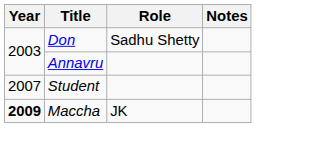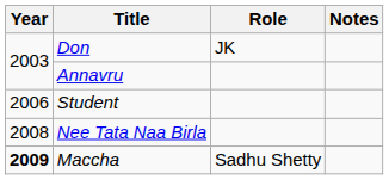 <table class="wikitable sortable">
 <tr>
 <th>Year</th>
 <th>Title</th>
 <th>Role</th>
 <th class="unsortable">Notes</th>
 </tr>
 <tr>
 <td rowspan=2>2003</td>
 <td><em><a href='#'>Don</a></em></td>
-<td>Sadhu Shetty</td>
+<td>JK</td>
 <td></td>
 </tr>
 <tr>
 <td><em><a href='#'>Annavru</a></em></td>
 <td></td>
 <td></td>
 </tr>
 <tr>
-<td>2007</td>
+<td>2006</td>
 <td><em>Student</em></td>
+<td></td>
+<td></td>
+</tr>
+<tr>
+<td>2008</td>
+<td><em><a href='#'>Nee Tata Naa Birla</a></em></td>
 <td></td>
 <td></td>
 </tr>
 <tr>
 <td><strong>2009</strong></td>
 <td><em>Maccha</em></td>
-<td>JK</td>
+<td>Sadhu Shetty</td>
 <td></td>
 </tr>
 </table>
